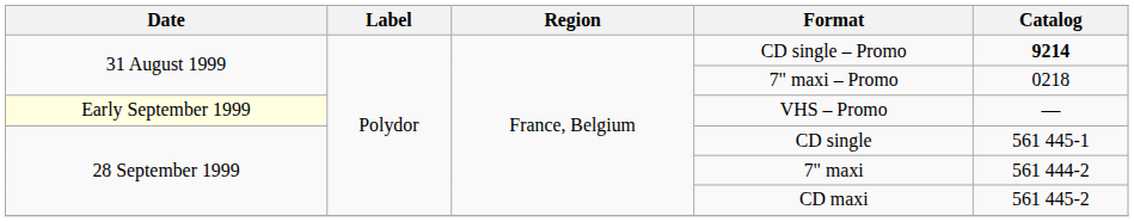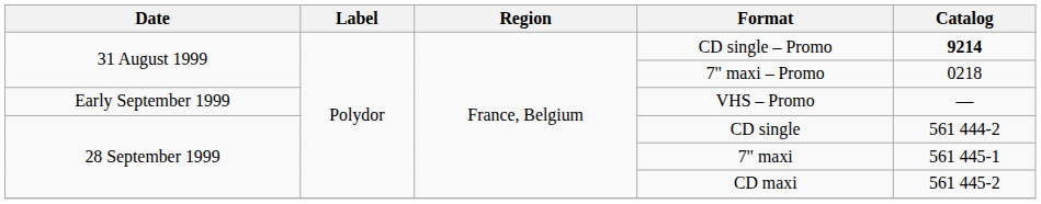 <table class="wikitable" width="60%" border="1">
 <tr>
 <th>Date</th>
 <th>Label</th>
 <th>Region</th>
 <th>Format</th>
 <th>Catalog</th>
 </tr>
 <tr>
 <td rowspan=2 align=center>31 August 1999</td>
 <td rowspan=6 align=center>Polydor</td>
 <td rowspan=6 align=center>France, Belgium</td>
 <td align=center>CD single – Promo</td>
 <td align=center><strong>9214</strong></td>
 </tr>
 <tr>
 <td align=center>7" maxi – Promo</td>
 <td align=center>0218</td>
 </tr>
 <tr>
-<td align=center style="background: lightyellow;">Early September 1999</td>
+<td align=center>Early September 1999</td>
 <td align=center>VHS – Promo</td>
 <td align=center>—</td>
 </tr>
 <tr>
 <td rowspan=3 align=center>28 September 1999</td>
 <td align=center>CD single</td>
-<td align=center>561 445-1</td>
+<td align=center>561 444-2</td>
 </tr>
 <tr>
 <td align=center>7" maxi</td>
-<td align=center>561 444-2</td>
+<td align=center>561 445-1</td>
 </tr>
 <tr>
 <td align=center>CD maxi</td>
 <td align=center>561 445-2</td>
 </tr>
 <tr>
 </tr>
 </table>
